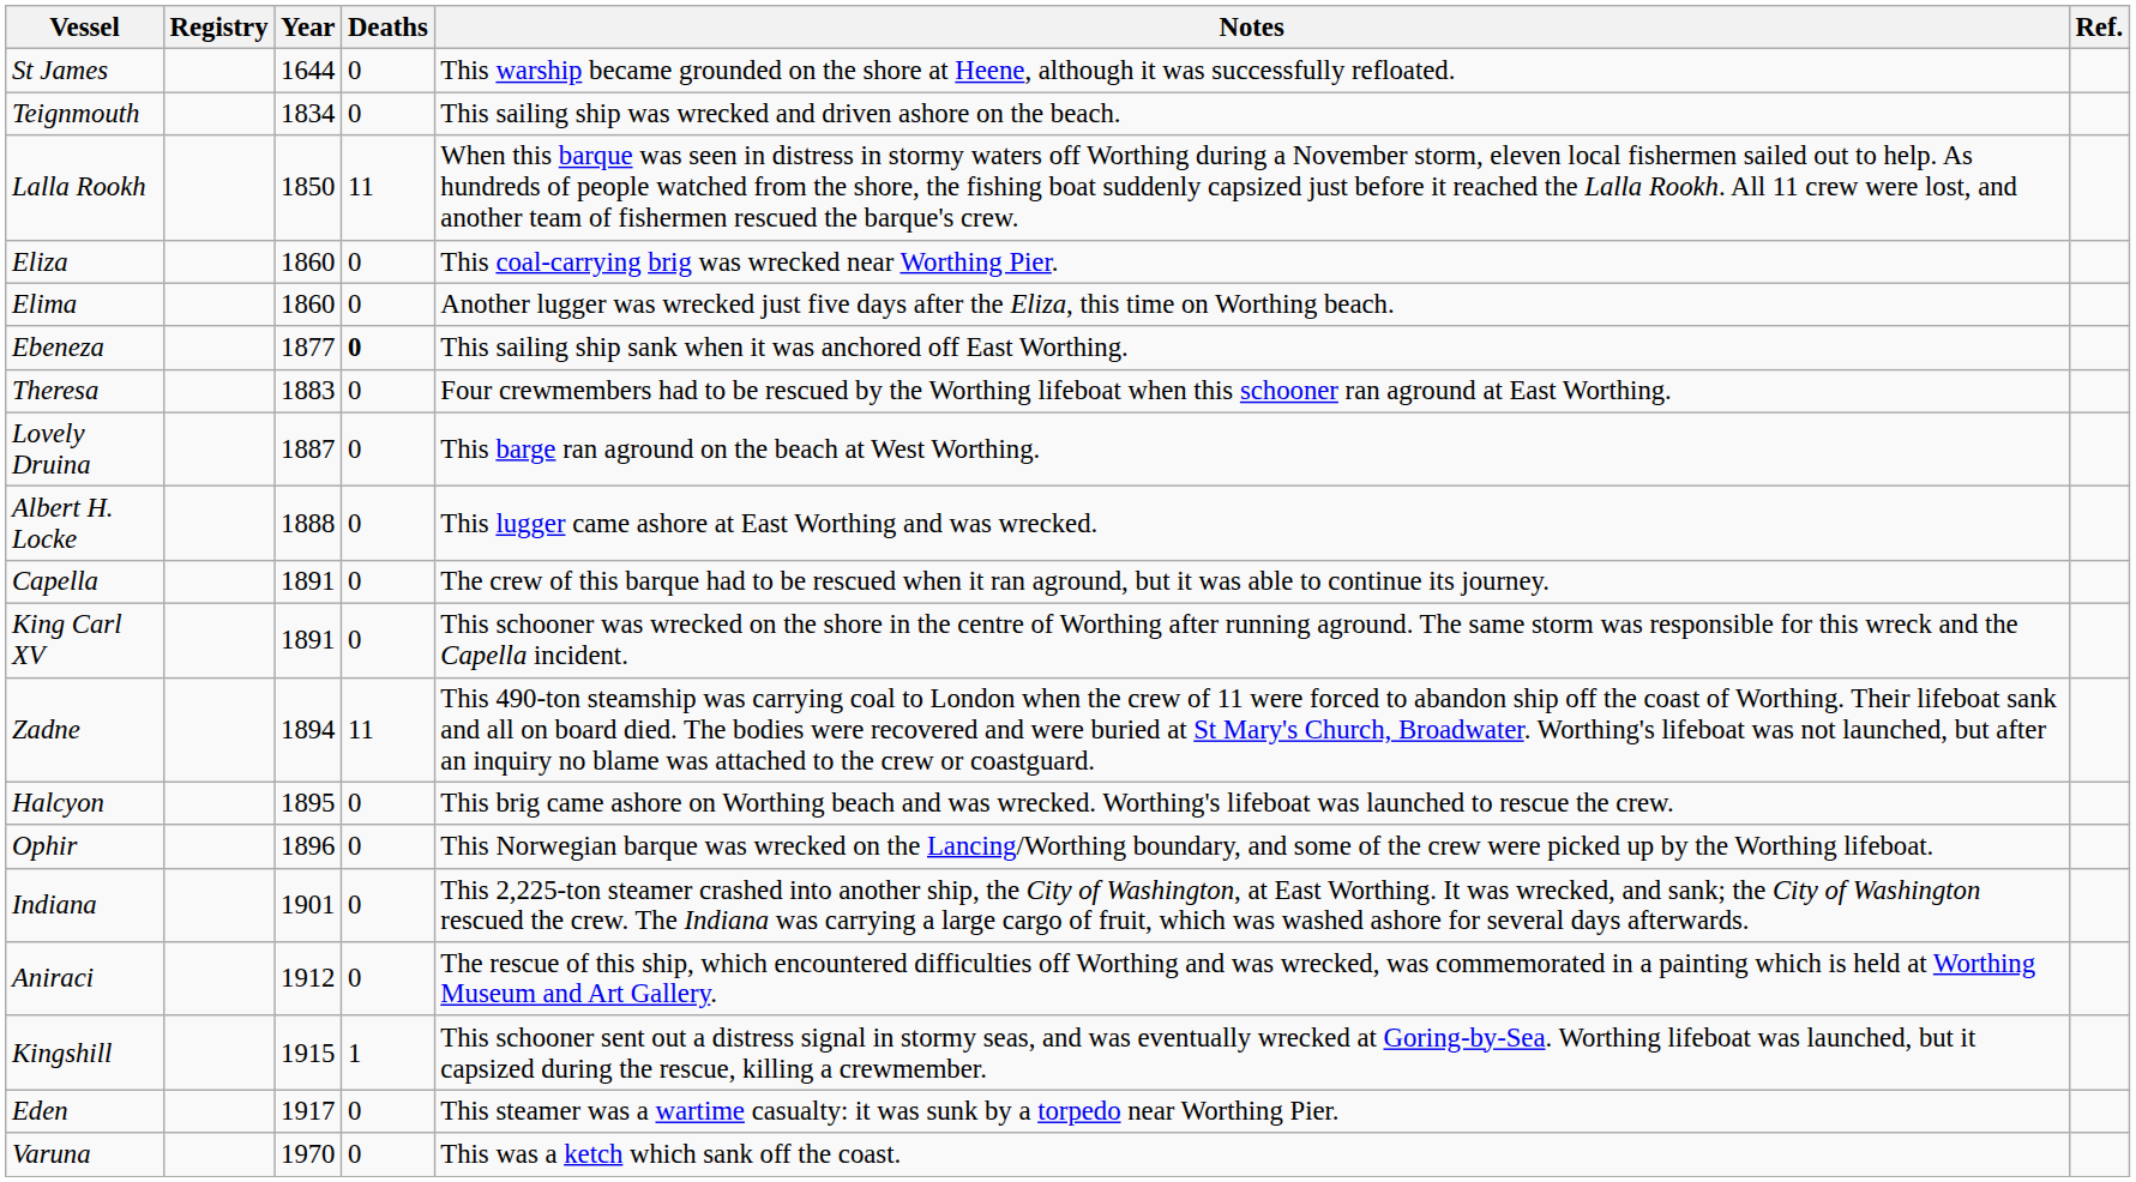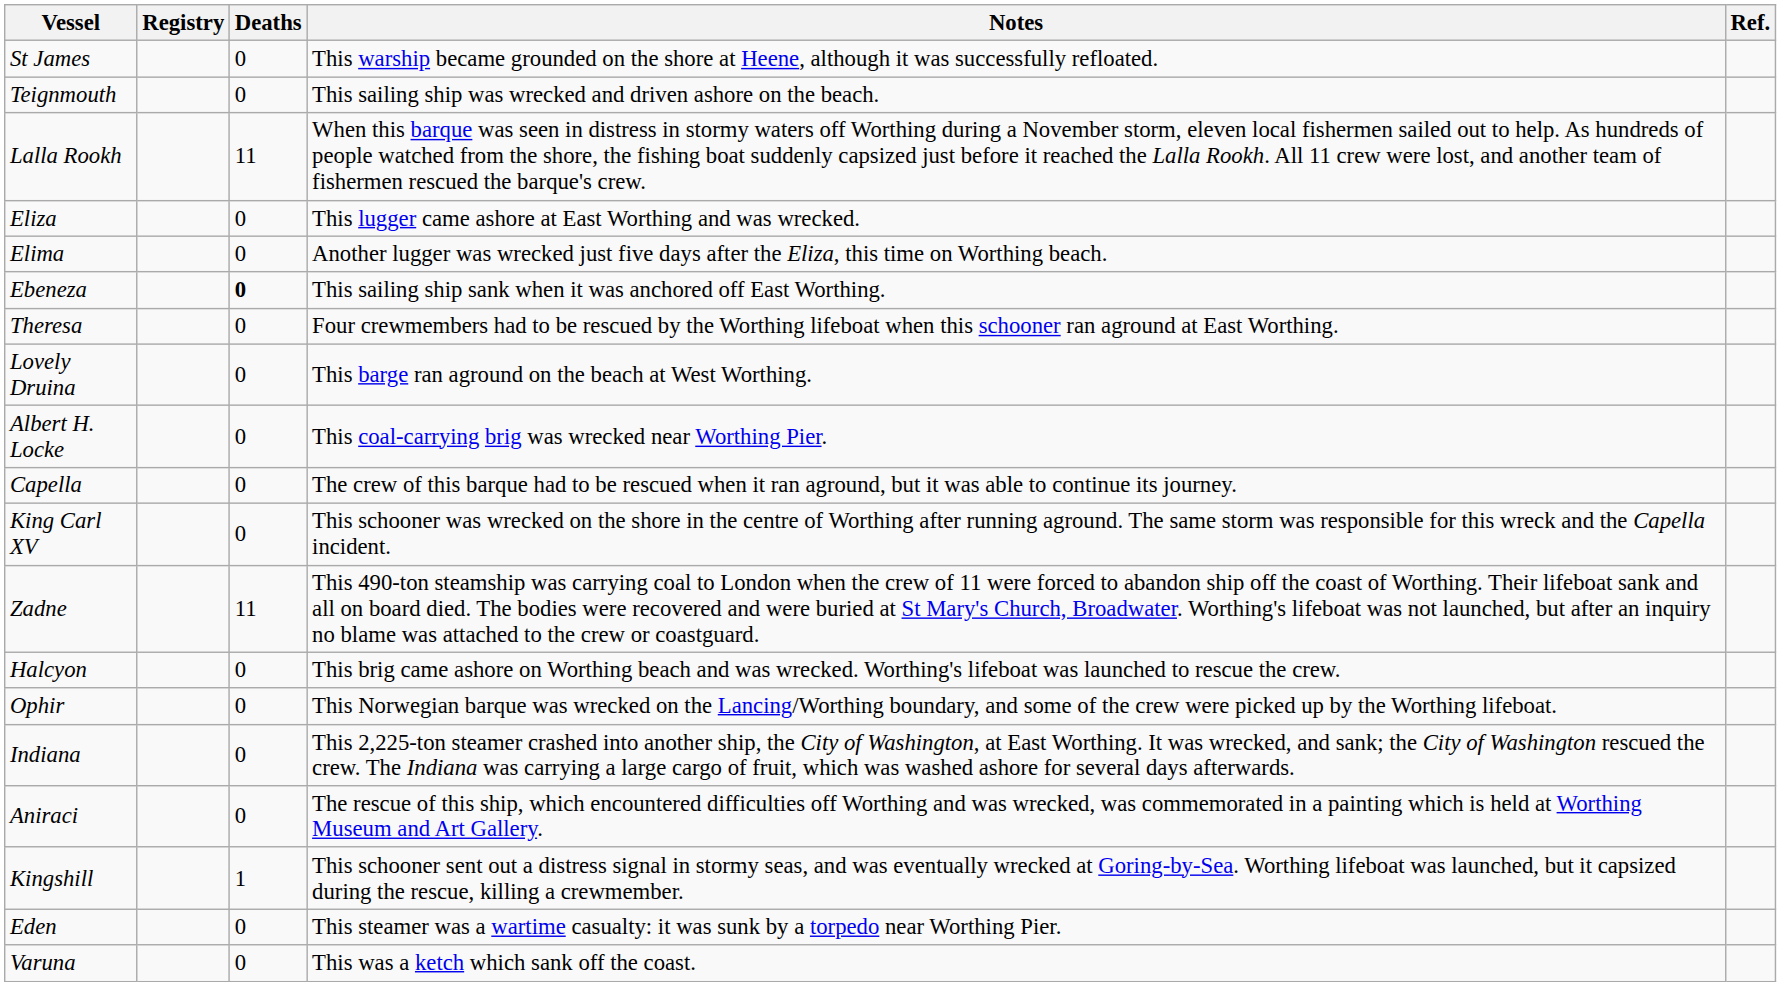 <table class="wikitable sortable">
 <tr>
 <th>Vessel</th>
 <th>Registry</th>
-<th>Year</th>
 <th>Deaths</th>
 <th class="unsortable">Notes</th>
 <th class="unsortable">Ref.</th>
 </tr>
 <tr>
 <td><em>St James</em></td>
 <td></td>
-<td>1644</td>
 <td>0</td>
 <td>This <a href='#'>warship</a> became grounded on the shore at <a href='#'>Heene</a>, although it was successfully refloated.</td>
 <td></td>
 </tr>
 <tr>
 <td><em>Teignmouth</em></td>
 <td></td>
-<td>1834</td>
 <td>0</td>
 <td>This sailing ship was wrecked and driven ashore on the beach.</td>
 <td></td>
 </tr>
 <tr>
 <td><em>Lalla Rookh</em></td>
 <td></td>
-<td>1850</td>
 <td>11</td>
 <td>When this <a href='#'>barque</a> was seen in distress in stormy waters  off Worthing during a November storm, eleven local fishermen sailed out to help.  As hundreds of people watched from the shore, the fishing boat suddenly capsized just before it reached the <em>Lalla Rookh</em>.  All 11 crew were lost, and another team of fishermen rescued the barque's crew.</td>
 <td><br></td>
 </tr>
 <tr>
 <td><em>Eliza</em></td>
 <td></td>
-<td>1860</td>
 <td>0</td>
-<td>This <a href='#'>coal-carrying</a> <a href='#'>brig</a> was wrecked near <a href='#'>Worthing Pier</a>.</td>
+<td>This <a href='#'>lugger</a> came ashore at East Worthing and was wrecked.</td>
 <td></td>
 </tr>
 <tr>
 <td><em>Elima</em></td>
 <td></td>
-<td>1860</td>
 <td>0</td>
 <td>Another lugger was wrecked just five days after the <em>Eliza</em>, this time on Worthing beach.</td>
 <td></td>
 </tr>
 <tr>
 <td><em>Ebeneza</em></td>
 <td></td>
-<td>1877</td>
 <td><strong>0</strong></td>
 <td>This sailing ship sank when it was anchored off East Worthing.</td>
 <td></td>
 </tr>
 <tr>
 <td><em>Theresa</em></td>
 <td></td>
-<td>1883</td>
 <td>0</td>
 <td>Four crewmembers had to be rescued by the Worthing lifeboat when this <a href='#'>schooner</a> ran aground at East Worthing.</td>
 <td></td>
 </tr>
 <tr>
 <td><em>Lovely Druina</em></td>
 <td></td>
-<td>1887</td>
 <td>0</td>
 <td>This <a href='#'>barge</a> ran aground on the beach at West Worthing.</td>
 <td></td>
 </tr>
 <tr>
 <td><em>Albert H. Locke</em></td>
 <td></td>
-<td>1888</td>
 <td>0</td>
-<td>This <a href='#'>lugger</a> came ashore at East Worthing and was wrecked.</td>
+<td>This <a href='#'>coal-carrying</a> <a href='#'>brig</a> was wrecked near <a href='#'>Worthing Pier</a>.</td>
 <td></td>
 </tr>
 <tr>
 <td><em>Capella</em></td>
 <td></td>
-<td>1891</td>
 <td>0</td>
 <td>The crew of this barque had to be rescued when it ran aground, but it was able to continue its journey.</td>
 <td></td>
 </tr>
 <tr>
 <td><em>King Carl XV</em></td>
 <td></td>
-<td>1891</td>
 <td>0</td>
 <td>This schooner was wrecked on the shore in the centre of Worthing after running aground.  The same storm was responsible for this wreck and the <em>Capella</em> incident.</td>
 <td></td>
 </tr>
 <tr>
 <td><em>Zadne</em></td>
 <td></td>
-<td>1894</td>
 <td>11</td>
 <td>This 490-ton steamship was carrying coal to London when the crew of 11 were forced to abandon ship off the coast of Worthing.  Their lifeboat sank and all on board died.  The bodies were recovered and were buried at <a href='#'>St Mary's Church, Broadwater</a>.  Worthing's lifeboat was not launched, but after an inquiry no blame was attached to the crew or coastguard.</td>
 <td></td>
 </tr>
 <tr>
 <td><em>Halcyon</em></td>
 <td></td>
-<td>1895</td>
 <td>0</td>
 <td>This brig came ashore on Worthing beach and was wrecked.  Worthing's lifeboat was launched to rescue the crew.</td>
 <td></td>
 </tr>
 <tr>
 <td><em>Ophir</em></td>
 <td></td>
-<td>1896</td>
 <td>0</td>
 <td>This Norwegian barque was wrecked on the <a href='#'>Lancing</a>/Worthing boundary, and some of the crew were picked up by the Worthing lifeboat.</td>
 <td></td>
 </tr>
 <tr>
 <td><em>Indiana</em></td>
 <td></td>
-<td>1901</td>
 <td>0</td>
 <td>This 2,225-ton steamer crashed into another ship, the <em>City of Washington</em>, at East Worthing.  It was wrecked, and sank; the <em>City of Washington</em> rescued the crew.  The <em>Indiana</em> was carrying a large cargo of fruit, which was washed ashore for several days afterwards.</td>
 <td></td>
 </tr>
 <tr>
 <td><em>Aniraci</em></td>
 <td></td>
-<td>1912</td>
 <td>0</td>
 <td>The rescue of this ship, which encountered difficulties off Worthing and was wrecked, was commemorated in a painting which is held at <a href='#'>Worthing Museum and Art Gallery</a>.</td>
 <td></td>
 </tr>
 <tr>
 <td><em>Kingshill</em></td>
 <td></td>
-<td>1915</td>
 <td>1</td>
 <td>This schooner sent out a distress signal in stormy seas, and was eventually wrecked at <a href='#'>Goring-by-Sea</a>.  Worthing lifeboat was launched, but it capsized during the rescue, killing a crewmember.</td>
 <td></td>
 </tr>
 <tr>
 <td><em>Eden</em></td>
 <td></td>
-<td>1917</td>
 <td>0</td>
 <td>This steamer was a <a href='#'>wartime</a> casualty: it was sunk by a <a href='#'>torpedo</a> near Worthing Pier.</td>
 <td></td>
 </tr>
 <tr>
 <td><em>Varuna</em></td>
 <td></td>
-<td>1970</td>
 <td>0</td>
 <td>This was a <a href='#'>ketch</a> which sank off the coast.</td>
 <td></td>
 </tr>
 </table>
